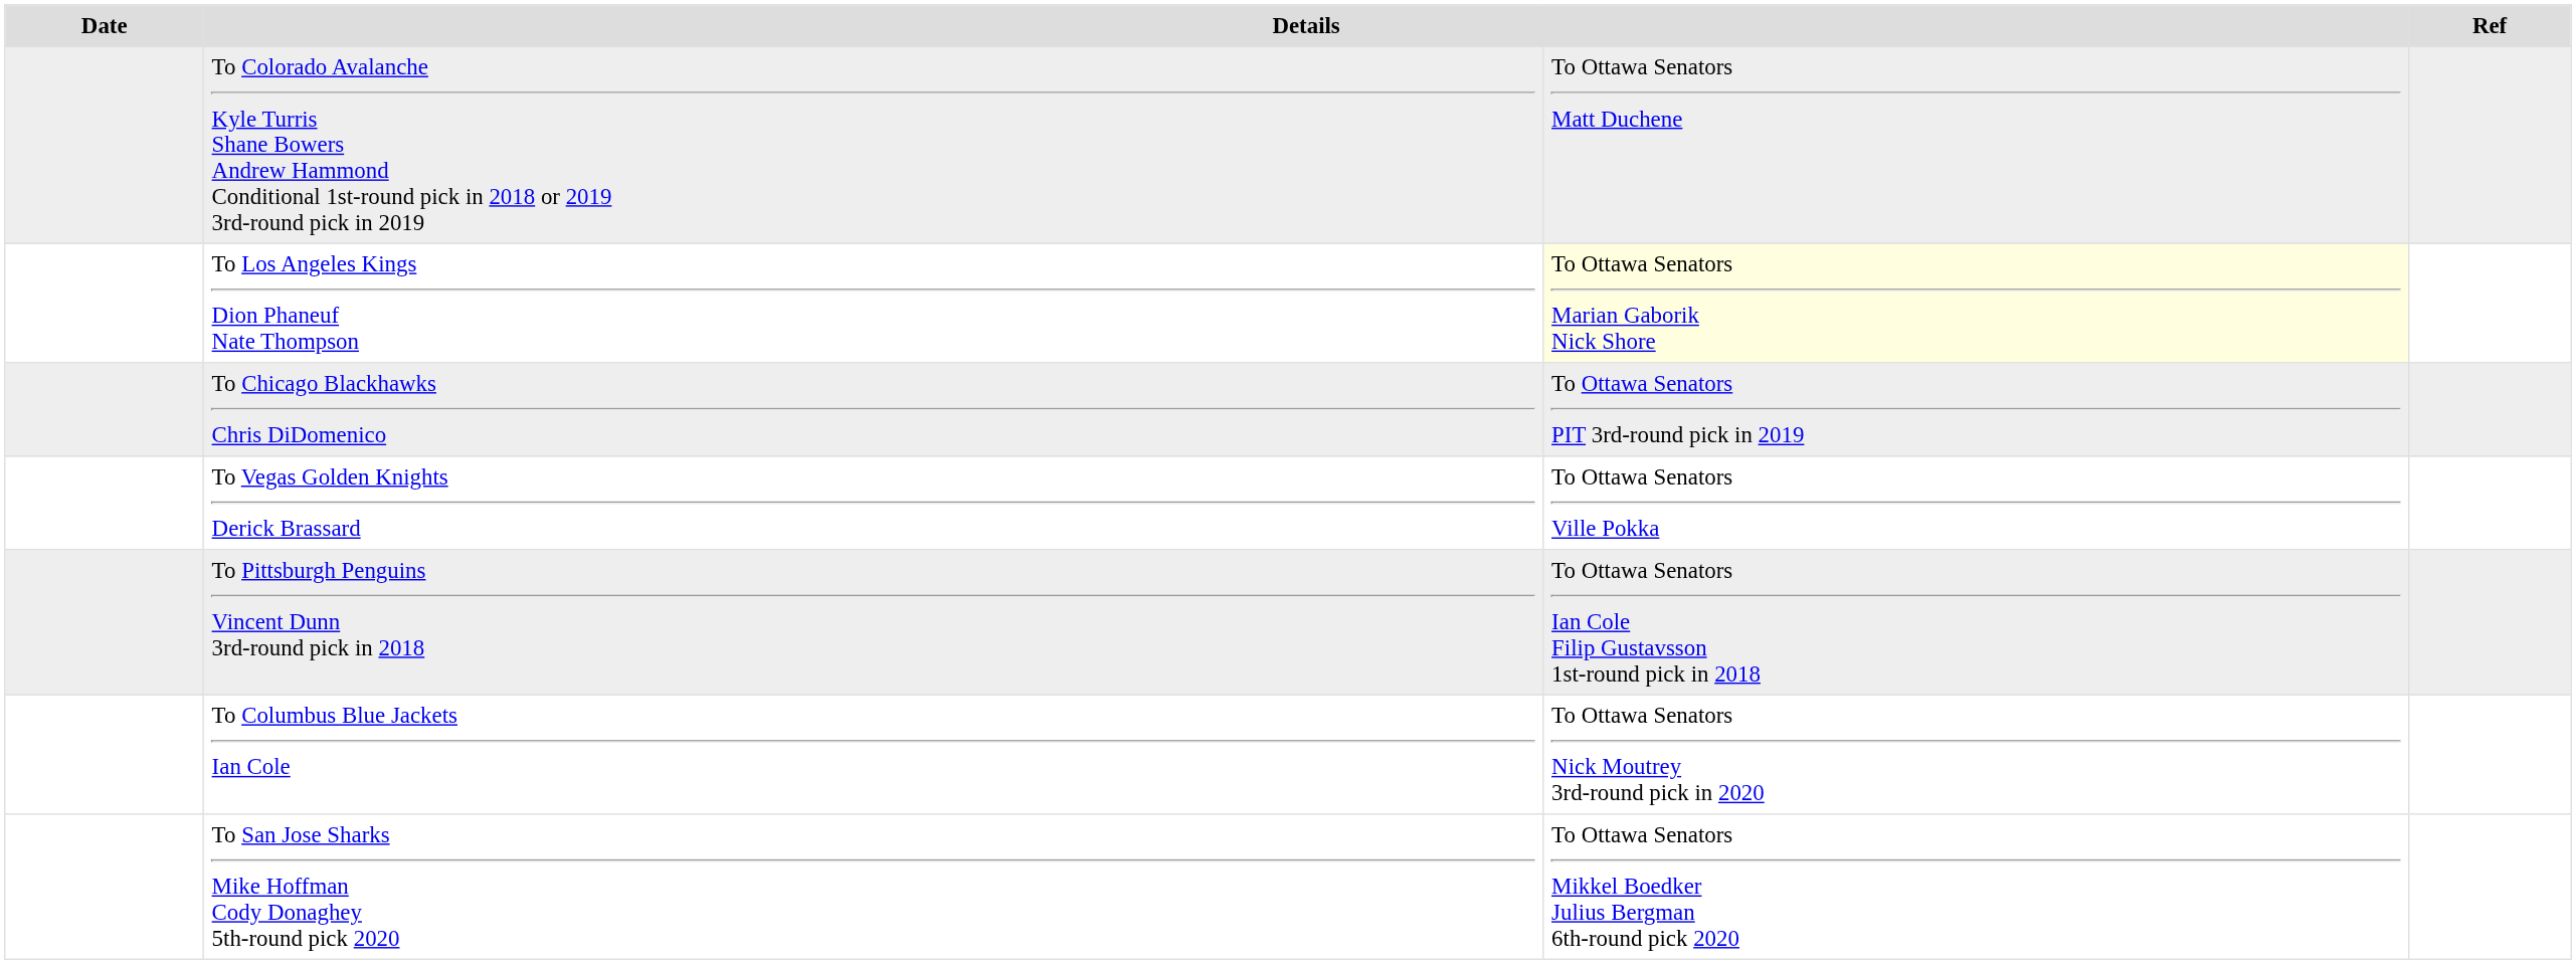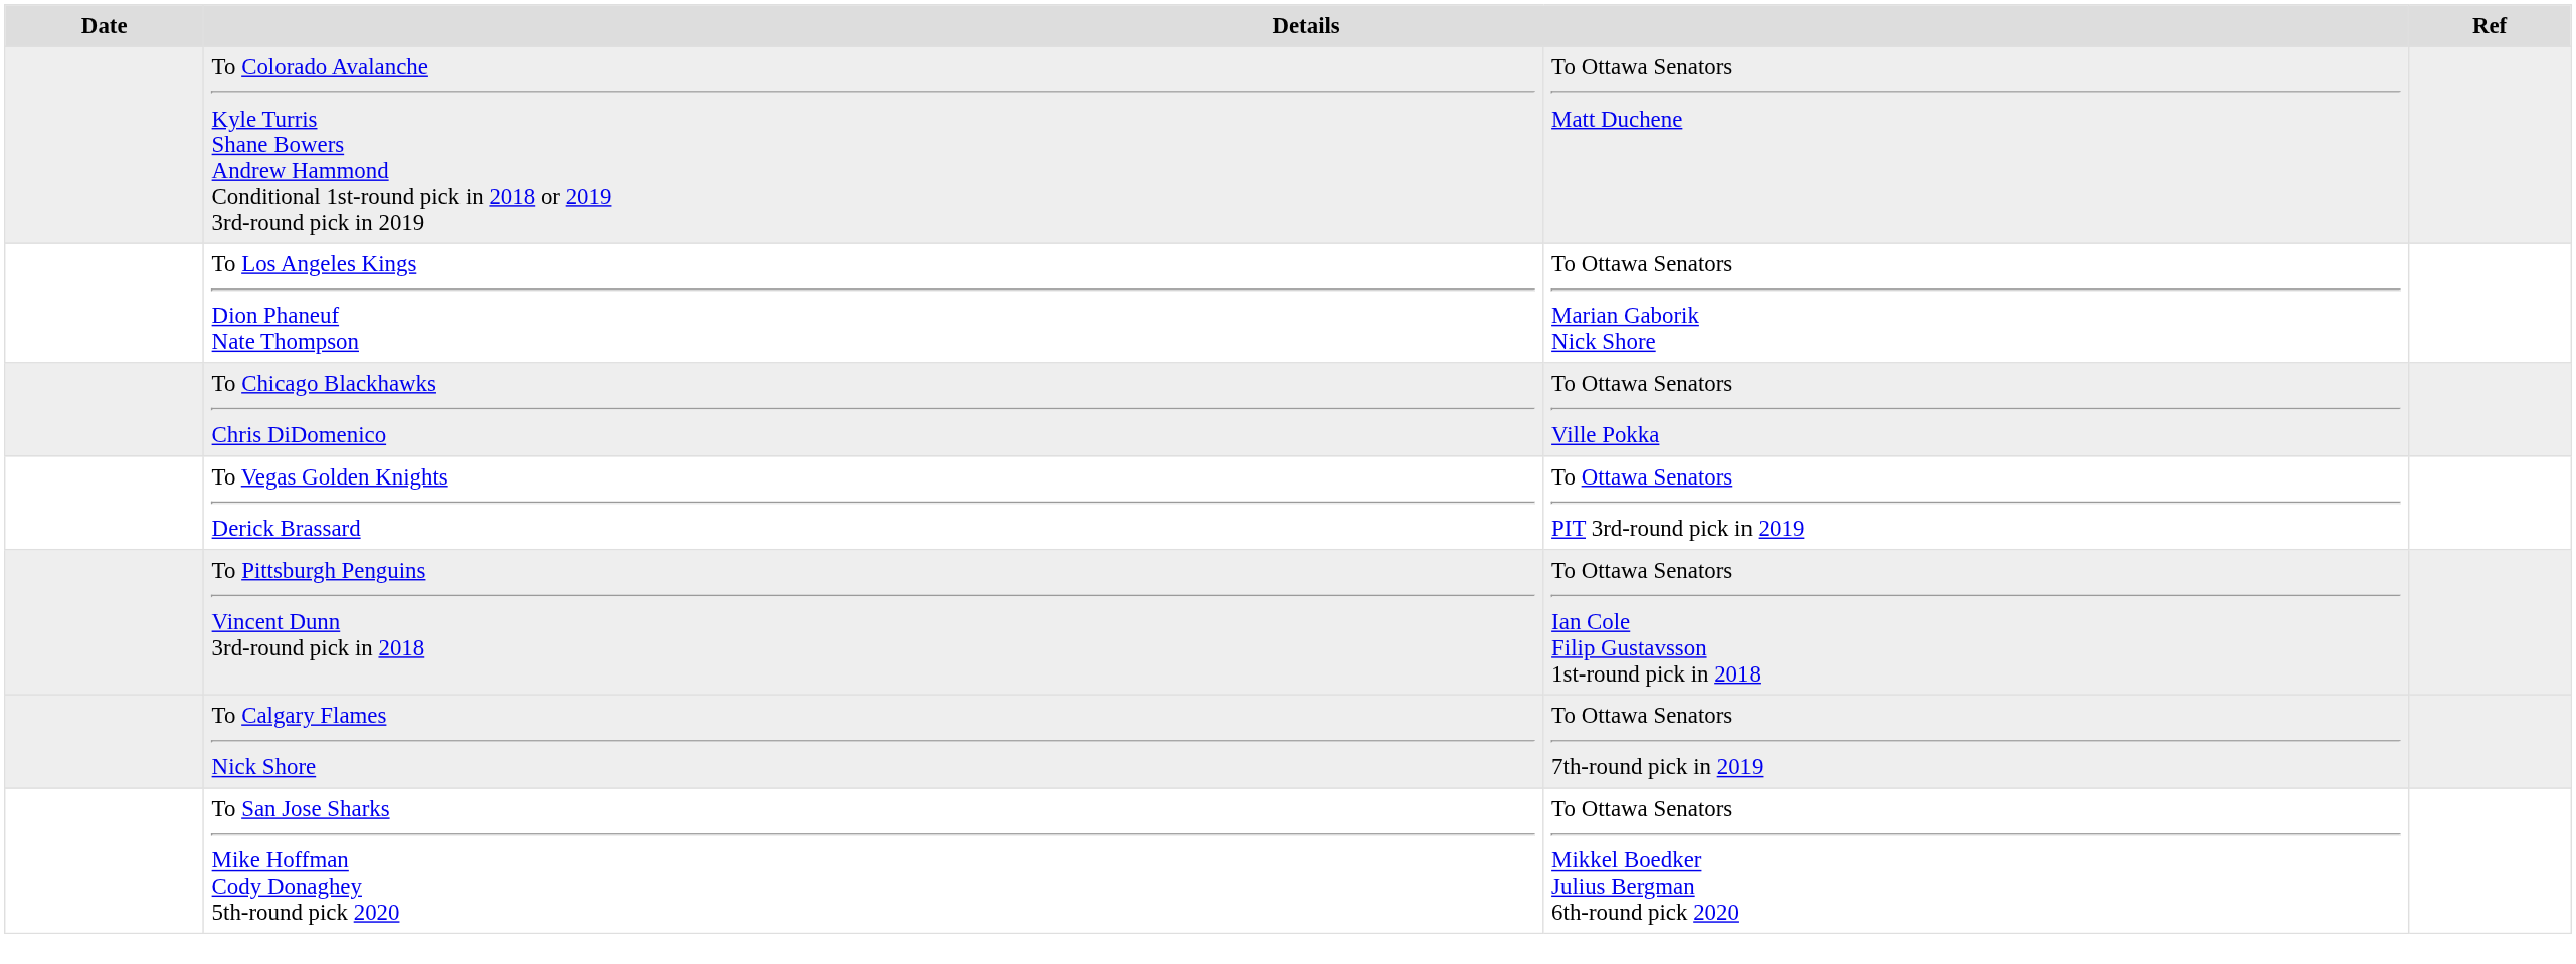 <table border=1 style="border-collapse:collapse" bordercolor="#DFDFDF" cellpadding="5" width=90%>
 <tr style="background:#ddd; text-align:center;">
 <th>Date</th>
 <th colspan="2">Details</th>
 <th>Ref</th>
 </tr>
 <tr style="background:#eee;">
 <td></td>
 <td valign="top">To <a href='#'>Colorado Avalanche</a><hr><a href='#'>Kyle Turris</a><br><a href='#'>Shane Bowers</a><br><a href='#'>Andrew Hammond</a><br>Conditional 1st-round pick in <a href='#'>2018</a> or <a href='#'>2019</a><br>3rd-round pick in 2019</td>
 <td valign="top">To Ottawa Senators<hr><a href='#'>Matt Duchene</a></td>
 <td></td>
 </tr>
 <tr>
 <td></td>
 <td valign="top">To <a href='#'>Los Angeles Kings</a><hr><a href='#'>Dion Phaneuf</a><br><a href='#'>Nate Thompson</a></td>
-<td valign="top" style="background: lightyellow;">To Ottawa Senators<hr><a href='#'>Marian Gaborik</a><br><a href='#'>Nick Shore</a></td>
+<td valign="top">To Ottawa Senators<hr><a href='#'>Marian Gaborik</a><br><a href='#'>Nick Shore</a></td>
 <td></td>
 </tr>
 <tr style="background:#eee;">
 <td></td>
 <td valign="top">To <a href='#'>Chicago Blackhawks</a><hr><a href='#'>Chris DiDomenico</a></td>
-<td valign="top">To <a href='#'>Ottawa Senators</a><hr><a href='#'>PIT</a> 3rd-round pick in <a href='#'>2019</a></td>
+<td valign="top">To Ottawa Senators<hr><a href='#'>Ville Pokka</a></td>
 <td></td>
 </tr>
 <tr>
 <td></td>
 <td valign="top">To <a href='#'>Vegas Golden Knights</a><hr><a href='#'>Derick Brassard</a></td>
-<td valign="top">To Ottawa Senators<hr><a href='#'>Ville Pokka</a></td>
+<td valign="top">To <a href='#'>Ottawa Senators</a><hr><a href='#'>PIT</a> 3rd-round pick in <a href='#'>2019</a></td>
 <td></td>
 </tr>
 <tr style="background:#eee;">
 <td></td>
 <td valign="top">To <a href='#'>Pittsburgh Penguins</a><hr><a href='#'>Vincent Dunn</a><br>3rd-round pick in <a href='#'>2018</a></td>
 <td valign="top">To Ottawa Senators<hr><a href='#'>Ian Cole</a><br><a href='#'>Filip Gustavsson</a><br>1st-round pick in <a href='#'>2018</a></td>
 <td></td>
 </tr>
-<tr>
+<tr style="background:#eee;">
 <td></td>
-<td valign="top">To <a href='#'>Columbus Blue Jackets</a><hr><a href='#'>Ian Cole</a></td>
-<td valign="top">To Ottawa Senators<hr><a href='#'>Nick Moutrey</a><br>3rd-round pick in <a href='#'>2020</a></td>
+<td valign="top">To <a href='#'>Calgary Flames</a><hr><a href='#'>Nick Shore</a></td>
+<td valign="top">To Ottawa Senators<hr>7th-round pick in <a href='#'>2019</a></td>
 <td></td>
 </tr>
 <tr>
 <td></td>
 <td valign="top">To <a href='#'>San Jose Sharks</a><hr><a href='#'>Mike Hoffman</a><br><a href='#'>Cody Donaghey</a><br>5th-round pick <a href='#'>2020</a></td>
 <td valign="top">To Ottawa Senators<hr><a href='#'>Mikkel Boedker</a><br><a href='#'>Julius Bergman</a><br>6th-round pick <a href='#'>2020</a></td>
 <td></td>
 </tr>
 </table>
